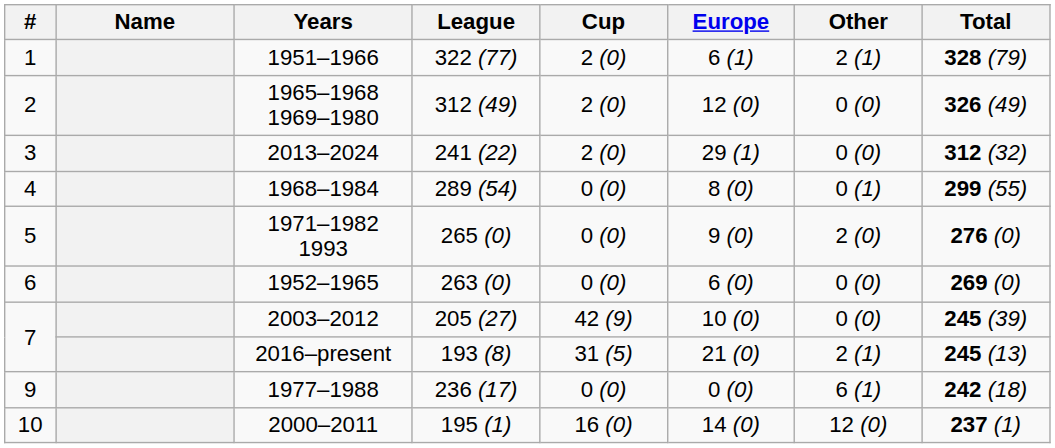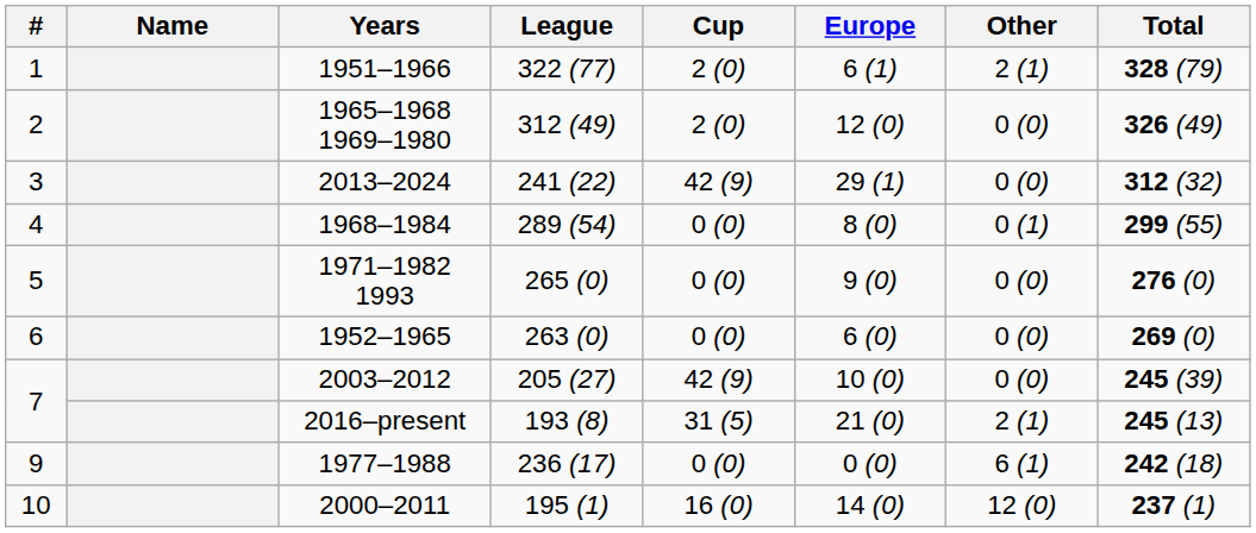 <table class="sortable wikitable plainrowheaders" style="text-align: center;">
 <tr>
 <th scope=col width=4%>#</th>
 <th scope=col width=14%>Name</th>
 <th scope=col width=14%>Years</th>
 <th scope=col width=10%>League</th>
 <th scope=col width=10%>Cup</th>
 <th scope=col width=10%><a href='#'>Europe</a></th>
 <th scope=col width=10%>Other</th>
 <th scope=col width=10%>Total</th>
 </tr>
 <tr>
 <td>1</td>
 <th scope="row"> </th>
 <td>1951–1966</td>
 <td>322 <em>(77)</em></td>
 <td>2 <em>(0)</em></td>
 <td>6 <em>(1)</em></td>
 <td>2 <em>(1)</em></td>
 <td><strong>328</strong> <em>(79)</em></td>
 </tr>
 <tr>
 <td>2</td>
 <th scope="row"> </th>
 <td>1965–1968<br>1969–1980</td>
 <td>312 <em>(49)</em></td>
 <td>2 <em>(0)</em></td>
 <td>12 <em>(0)</em></td>
 <td>0 <em>(0)</em></td>
 <td><strong>326</strong> <em>(49)</em></td>
 </tr>
 <tr>
 <td>3</td>
 <th scope="row"> </th>
 <td>2013–2024</td>
 <td>241 <em>(22)</em></td>
-<td>2 <em>(0)</em></td>
+<td>42 <em>(9)</em></td>
 <td>29 <em>(1)</em></td>
 <td>0 <em>(0)</em></td>
 <td><strong>312</strong> <em>(32)</em></td>
 </tr>
 <tr>
 <td>4</td>
 <th scope="row"> </th>
 <td>1968–1984</td>
 <td>289 <em>(54)</em></td>
 <td>0 <em>(0)</em></td>
 <td>8 <em>(0)</em></td>
 <td>0 <em>(1)</em></td>
 <td><strong>299</strong> <em>(55)</em></td>
 </tr>
 <tr>
 <td>5</td>
 <th scope="row"> </th>
 <td>1971–1982<br>1993</td>
 <td>265 <em>(0)</em></td>
 <td>0 <em>(0)</em></td>
 <td>9 <em>(0)</em></td>
-<td>2 <em>(0)</em></td>
+<td>0 <em>(0)</em></td>
 <td><strong>276</strong> <em>(0)</em></td>
 </tr>
 <tr>
 <td>6</td>
 <th scope="row"> </th>
 <td>1952–1965</td>
 <td>263 <em>(0)</em></td>
 <td>0 <em>(0)</em></td>
 <td>6 <em>(0)</em></td>
 <td>0 <em>(0)</em></td>
 <td><strong>269</strong> <em>(0)</em></td>
 </tr>
 <tr>
 <td rowspan="2">7</td>
 <th scope="row"> </th>
 <td>2003–2012</td>
 <td>205 <em>(27)</em></td>
 <td>42 <em>(9)</em></td>
 <td>10 <em>(0)</em></td>
 <td>0 <em>(0)</em></td>
 <td><strong>245</strong> <em>(39)</em></td>
 </tr>
 <tr>
 <th scope="row"> <strong></strong></th>
 <td>2016–present</td>
 <td>193 <em>(8)</em></td>
 <td>31 <em>(5)</em></td>
 <td>21 <em>(0)</em></td>
 <td>2 <em>(1)</em></td>
 <td><strong>245</strong> <em>(13)</em></td>
 </tr>
 <tr>
 <td>9</td>
 <th scope="row"> </th>
 <td>1977–1988</td>
 <td>236 <em>(17)</em></td>
 <td>0 <em>(0)</em></td>
 <td>0 <em>(0)</em></td>
 <td>6 <em>(1)</em></td>
 <td><strong>242</strong> <em>(18)</em></td>
 </tr>
 <tr>
 <td>10</td>
 <th scope="row"> </th>
 <td>2000–2011</td>
 <td>195 <em>(1)</em></td>
 <td>16 <em>(0)</em></td>
 <td>14 <em>(0)</em></td>
 <td>12 <em>(0)</em></td>
 <td><strong>237</strong> <em>(1)</em></td>
 </tr>
 </table>
